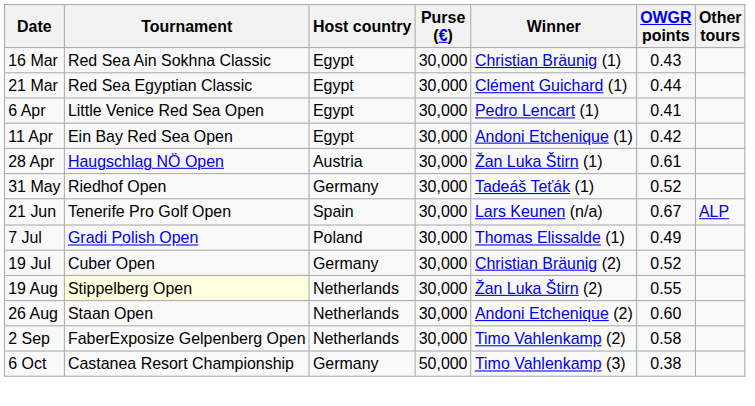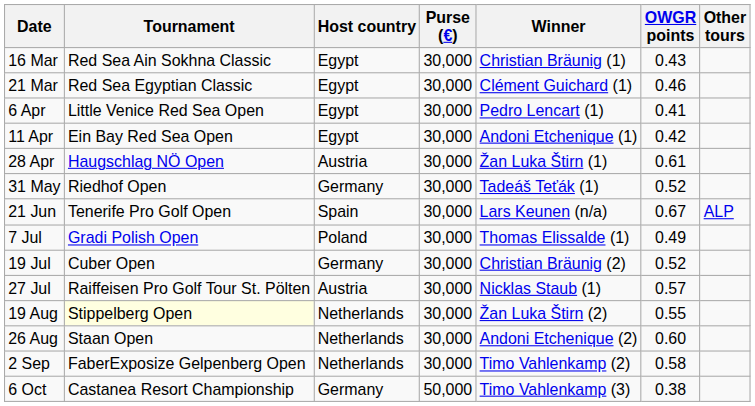 <table class="wikitable" style="font-size:95%;">
 <tr>
 <th>Date</th>
 <th>Tournament</th>
 <th>Host country</th>
 <th>Purse<br>(<a href='#'>€</a>)</th>
 <th>Winner</th>
 <th><a href='#'>OWGR</a><br>points</th>
 <th>Other<br>tours</th>
 </tr>
 <tr>
 <td>16 Mar</td>
 <td>Red Sea Ain Sokhna Classic</td>
 <td>Egypt</td>
 <td align=right>30,000</td>
 <td> <a href='#'>Christian Bräunig</a> (1)</td>
 <td align=center>0.43</td>
 <td></td>
 </tr>
 <tr>
 <td>21 Mar</td>
 <td>Red Sea Egyptian Classic</td>
 <td>Egypt</td>
 <td align=right>30,000</td>
 <td> <a href='#'>Clément Guichard</a> (1)</td>
-<td align=center>0.44</td>
+<td align=center>0.46</td>
 <td></td>
 </tr>
 <tr>
 <td>6 Apr</td>
 <td>Little Venice Red Sea Open</td>
 <td>Egypt</td>
 <td align=right>30,000</td>
 <td> <a href='#'>Pedro Lencart</a> (1)</td>
 <td align=center>0.41</td>
 <td></td>
 </tr>
 <tr>
 <td>11 Apr</td>
 <td>Ein Bay Red Sea Open</td>
 <td>Egypt</td>
 <td align=right>30,000</td>
 <td> <a href='#'>Andoni Etchenique</a> (1)</td>
 <td align=center>0.42</td>
 <td></td>
 </tr>
 <tr>
 <td>28 Apr</td>
 <td><a href='#'>Haugschlag NÖ Open</a></td>
 <td>Austria</td>
 <td align=right>30,000</td>
 <td> <a href='#'>Žan Luka Štirn</a> (1)</td>
 <td align=center>0.61</td>
 <td></td>
 </tr>
 <tr>
 <td>31 May</td>
 <td>Riedhof Open</td>
 <td>Germany</td>
 <td align=right>30,000</td>
 <td> <a href='#'>Tadeáš Teťák</a> (1)</td>
 <td align=center>0.52</td>
 <td></td>
 </tr>
 <tr>
 <td>21 Jun</td>
 <td>Tenerife Pro Golf Open</td>
 <td>Spain</td>
 <td align=right>30,000</td>
 <td> <a href='#'>Lars Keunen</a> (n/a)</td>
 <td align=center>0.67</td>
 <td><a href='#'>ALP</a></td>
 </tr>
 <tr>
 <td>7 Jul</td>
 <td><a href='#'>Gradi Polish Open</a></td>
 <td>Poland</td>
 <td align=right>30,000</td>
 <td> <a href='#'>Thomas Elissalde</a> (1)</td>
 <td align=center>0.49</td>
 <td></td>
 </tr>
 <tr>
 <td>19 Jul</td>
 <td>Cuber Open</td>
 <td>Germany</td>
 <td align=right>30,000</td>
 <td> <a href='#'>Christian Bräunig</a> (2)</td>
 <td align=center>0.52</td>
 <td></td>
 </tr>
 <tr>
+<td>27 Jul</td>
+<td>Raiffeisen Pro Golf Tour St. Pölten</td>
+<td>Austria</td>
+<td align=right>30,000</td>
+<td> <a href='#'>Nicklas Staub</a> (1)</td>
+<td align=center>0.57</td>
+<td></td>
+</tr>
+<tr>
 <td>19 Aug</td>
 <td style="background: lightyellow;">Stippelberg Open</td>
 <td>Netherlands</td>
 <td align=right>30,000</td>
 <td> <a href='#'>Žan Luka Štirn</a> (2)</td>
 <td align=center>0.55</td>
 <td></td>
 </tr>
 <tr>
 <td>26 Aug</td>
 <td>Staan Open</td>
 <td>Netherlands</td>
 <td align=right>30,000</td>
 <td> <a href='#'>Andoni Etchenique</a> (2)</td>
 <td align=center>0.60</td>
 <td></td>
 </tr>
 <tr>
 <td>2 Sep</td>
 <td>FaberExposize Gelpenberg Open</td>
 <td>Netherlands</td>
 <td align=right>30,000</td>
 <td> <a href='#'>Timo Vahlenkamp</a> (2)</td>
 <td align=center>0.58</td>
 <td></td>
 </tr>
 <tr>
 <td>6 Oct</td>
 <td>Castanea Resort Championship</td>
 <td>Germany</td>
 <td align=right>50,000</td>
 <td> <a href='#'>Timo Vahlenkamp</a> (3)</td>
 <td align=center>0.38</td>
 <td></td>
 </tr>
 </table>
